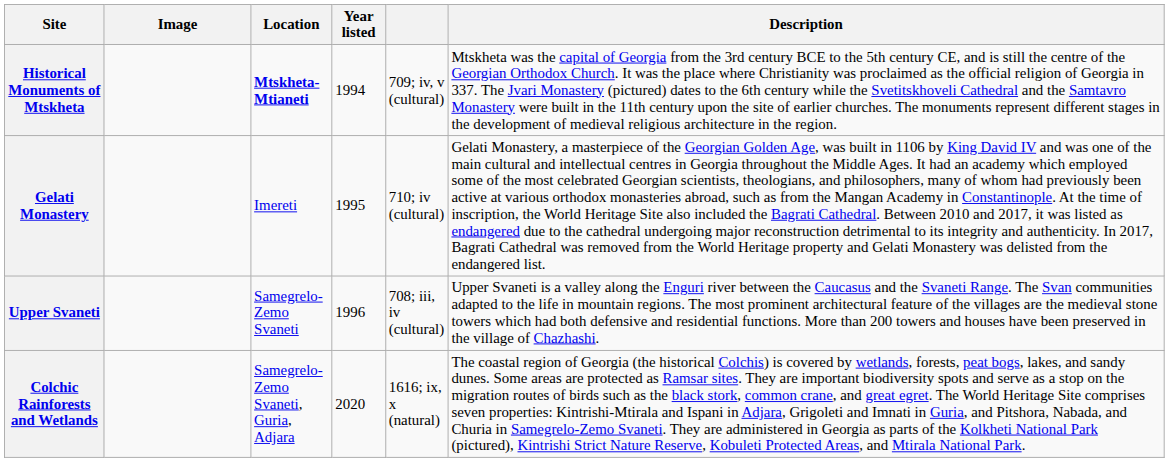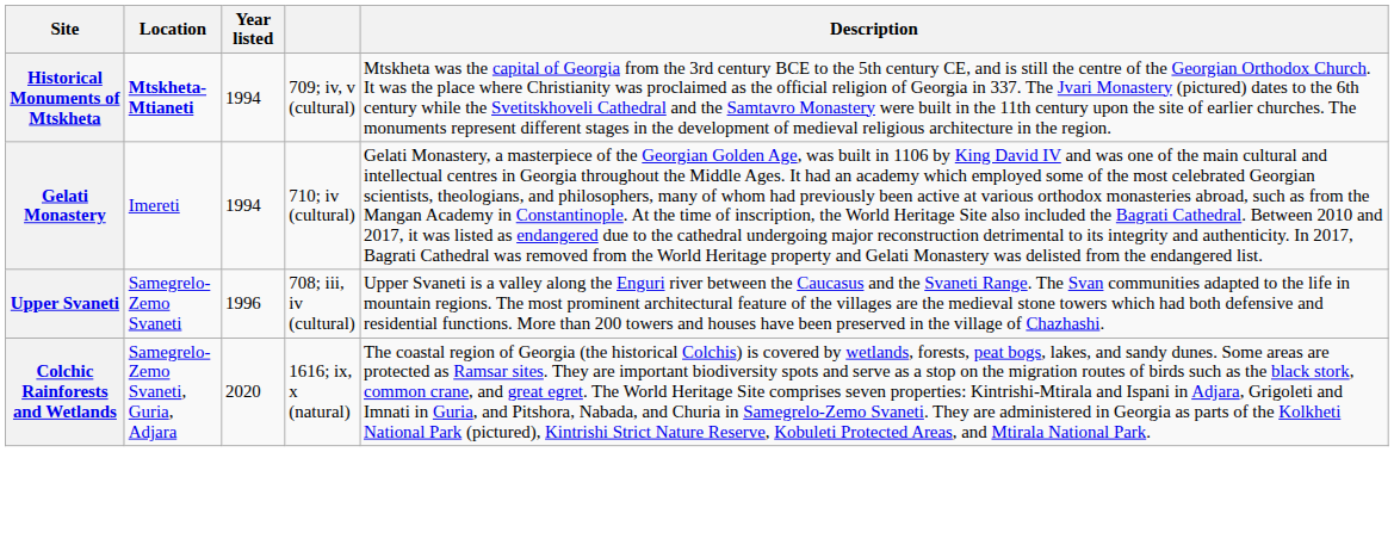 <table class="wikitable sortable plainrowheaders">
 <tr>
 <th style="width:100px;" scope="col">Site</th>
-<th class="unsortable" style="width:150px;" scope="col">Image</th>
 <th style="width:80px;" scope="col">Location</th>
 <th style="width:50px;" scope="col">Year listed</th>
 <th style="width:60px;" scope="col" data-sort-type="number"></th>
 <th scope="col" class="unsortable">Description</th>
 </tr>
 <tr>
 <th scope="row"><a href='#'>Historical Monuments of Mtskheta</a></th>
-<td></td>
 <td><strong><a href='#'>Mtskheta-Mtianeti</a></strong></td>
 <td>1994</td>
 <td>709; iv, v (cultural)</td>
 <td>Mtskheta was the <a href='#'>capital of Georgia</a> from the 3rd century BCE to the 5th century CE, and is still the centre of the <a href='#'>Georgian Orthodox Church</a>. It was the place where Christianity was proclaimed as the official religion of Georgia in 337. The <a href='#'>Jvari Monastery</a> (pictured) dates to the 6th century while the <a href='#'>Svetitskhoveli Cathedral</a> and the <a href='#'>Samtavro Monastery</a> were built in the 11th century upon the site of earlier churches. The monuments represent different stages in the development of medieval religious architecture in the region.</td>
 </tr>
 <tr>
 <th scope="row"><a href='#'>Gelati Monastery</a></th>
-<td></td>
 <td><a href='#'>Imereti</a></td>
-<td>1995</td>
+<td>1994</td>
 <td>710; iv (cultural)</td>
 <td>Gelati Monastery, a masterpiece of the <a href='#'>Georgian Golden Age</a>, was built in 1106 by <a href='#'>King David IV</a> and was one of the main cultural and intellectual centres in Georgia throughout the Middle Ages. It had an academy which employed some of the most celebrated Georgian scientists, theologians, and philosophers, many of whom had previously been active at various orthodox monasteries abroad, such as from the Mangan Academy in <a href='#'>Constantinople</a>. At the time of inscription, the World Heritage Site also included the <a href='#'>Bagrati Cathedral</a>. Between 2010 and 2017, it was listed as <a href='#'>endangered</a> due to the cathedral undergoing major reconstruction detrimental to its integrity and authenticity. In 2017, Bagrati Cathedral was removed from the World Heritage property and Gelati Monastery was delisted from the endangered list.</td>
 </tr>
 <tr>
 <th scope="row"><a href='#'>Upper Svaneti</a></th>
-<td></td>
 <td><a href='#'>Samegrelo-Zemo Svaneti</a></td>
 <td>1996</td>
 <td>708; iii, iv (cultural)</td>
 <td>Upper Svaneti is a valley along the <a href='#'>Enguri</a> river between the <a href='#'>Caucasus</a> and the <a href='#'>Svaneti Range</a>. The <a href='#'>Svan</a> communities adapted to the life in mountain regions. The most prominent architectural feature of the villages are the medieval stone towers which had both defensive and residential functions. More than 200 towers and houses have been preserved in the village of <a href='#'>Chazhashi</a>.</td>
 </tr>
 <tr>
 <th scope="row"><a href='#'>Colchic Rainforests and Wetlands</a></th>
-<td></td>
 <td><a href='#'>Samegrelo-Zemo Svaneti</a>, <a href='#'>Guria</a>, <a href='#'>Adjara</a></td>
 <td>2020</td>
 <td>1616; ix, x (natural)</td>
 <td>The coastal region of Georgia (the historical <a href='#'>Colchis</a>) is covered by <a href='#'>wetlands</a>, forests, <a href='#'>peat bogs</a>, lakes, and sandy dunes. Some areas are protected as <a href='#'>Ramsar sites</a>. They are important biodiversity spots and serve as a stop on the migration routes of birds such as the <a href='#'>black stork</a>, <a href='#'>common crane</a>, and <a href='#'>great egret</a>. The World Heritage Site comprises seven properties: Kintrishi-Mtirala and Ispani in <a href='#'>Adjara</a>, Grigoleti and Imnati in <a href='#'>Guria</a>, and Pitshora, Nabada, and Churia in <a href='#'>Samegrelo-Zemo Svaneti</a>. They are administered in Georgia as parts of the <a href='#'>Kolkheti National Park</a> (pictured), <a href='#'>Kintrishi Strict Nature Reserve</a>, <a href='#'>Kobuleti Protected Areas</a>, and <a href='#'>Mtirala National Park</a>.</td>
 </tr>
 </table>
